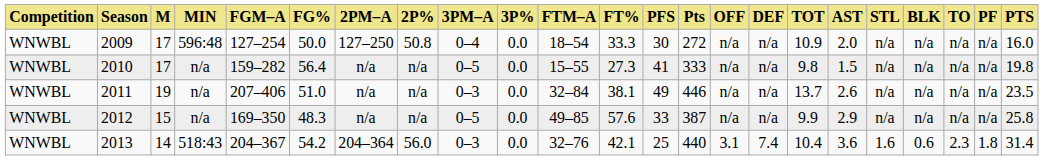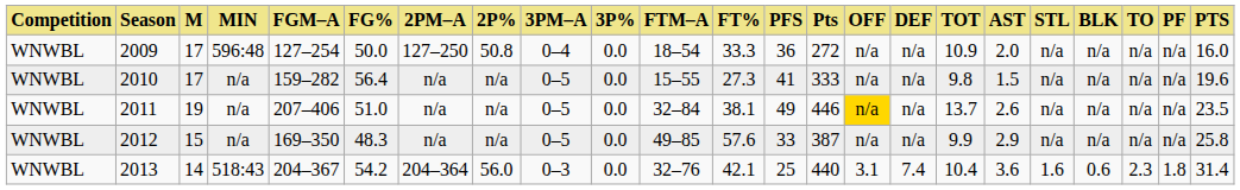 <table style="margin:1em auto; text-align:center;"  class="wikitable">
 <tr style="background: khaki">
 <td><strong>Competition</strong></td>
 <td><strong>Season</strong></td>
 <td><strong>M</strong></td>
 <td><strong>MIN</strong></td>
 <td><strong>FGM–A</strong></td>
 <td><strong>FG%</strong></td>
 <td><strong>2PM–A</strong></td>
 <td><strong>2P%</strong></td>
 <td><strong>3PM–A</strong></td>
 <td><strong>3P%</strong></td>
 <td><strong>FTM–A</strong></td>
 <td><strong>FT%</strong></td>
 <td><strong>PFS</strong></td>
 <td><strong>Pts</strong></td>
 <td><strong>OFF</strong></td>
 <td><strong>DEF</strong></td>
 <td><strong>TOT</strong></td>
 <td><strong>AST</strong></td>
 <td><strong>STL</strong></td>
 <td><strong>BLK</strong></td>
 <td><strong>TO</strong></td>
 <td><strong>PF</strong></td>
 <td><strong>PTS</strong></td>
 </tr>
 <tr>
 <td align=left>WNWBL</td>
 <td align=left>2009</td>
 <td>17</td>
 <td>596:48</td>
 <td>127–254</td>
 <td>50.0</td>
 <td>127–250</td>
 <td>50.8</td>
 <td>0–4</td>
 <td>0.0</td>
 <td>18–54</td>
 <td>33.3</td>
-<td>30</td>
+<td>36</td>
 <td>272</td>
 <td>n/a</td>
 <td>n/a</td>
 <td>10.9</td>
 <td>2.0</td>
 <td>n/a</td>
 <td>n/a</td>
 <td>n/a</td>
 <td>n/a</td>
 <td>16.0</td>
 </tr>
 <tr style="background:#eee;">
 <td align=left>WNWBL</td>
 <td align=left>2010</td>
 <td>17</td>
 <td>n/a</td>
 <td>159–282</td>
 <td>56.4</td>
 <td>n/a</td>
 <td>n/a</td>
 <td>0–5</td>
 <td>0.0</td>
 <td>15–55</td>
 <td>27.3</td>
 <td>41</td>
 <td>333</td>
 <td>n/a</td>
 <td>n/a</td>
 <td>9.8</td>
 <td>1.5</td>
 <td>n/a</td>
 <td>n/a</td>
 <td>n/a</td>
 <td>n/a</td>
-<td>19.8</td>
+<td>19.6</td>
 </tr>
 <tr>
 <td align=left>WNWBL</td>
 <td align=left>2011</td>
 <td>19</td>
 <td>n/a</td>
 <td>207–406</td>
 <td>51.0</td>
 <td>n/a</td>
 <td>n/a</td>
-<td>0–3</td>
+<td>0–5</td>
 <td>0.0</td>
 <td>32–84</td>
 <td>38.1</td>
 <td>49</td>
 <td>446</td>
-<td>n/a</td>
+<td style="background: gold;">n/a</td>
 <td>n/a</td>
 <td>13.7</td>
 <td>2.6</td>
 <td>n/a</td>
 <td>n/a</td>
 <td>n/a</td>
 <td>n/a</td>
 <td>23.5</td>
 </tr>
 <tr style="background:#eee;">
 <td align=left>WNWBL</td>
 <td align=left>2012</td>
 <td>15</td>
 <td>n/a</td>
 <td>169–350</td>
 <td>48.3</td>
 <td>n/a</td>
 <td>n/a</td>
 <td>0–5</td>
 <td>0.0</td>
 <td>49–85</td>
 <td>57.6</td>
 <td>33</td>
 <td>387</td>
 <td>n/a</td>
 <td>n/a</td>
 <td>9.9</td>
 <td>2.9</td>
 <td>n/a</td>
 <td>n/a</td>
 <td>n/a</td>
 <td>n/a</td>
 <td>25.8</td>
 </tr>
 <tr>
 <td align=left>WNWBL</td>
 <td align=left>2013</td>
 <td>14</td>
 <td>518:43</td>
 <td>204–367</td>
 <td>54.2</td>
 <td>204–364</td>
 <td>56.0</td>
 <td>0–3</td>
 <td>0.0</td>
 <td>32–76</td>
 <td>42.1</td>
 <td>25</td>
 <td>440</td>
 <td>3.1</td>
 <td>7.4</td>
 <td>10.4</td>
 <td>3.6</td>
 <td>1.6</td>
 <td>0.6</td>
 <td>2.3</td>
 <td>1.8</td>
 <td>31.4</td>
 </tr>
 </table>
